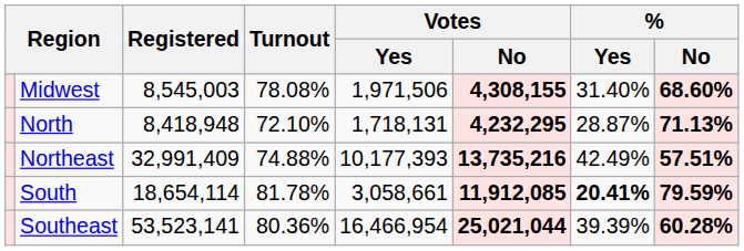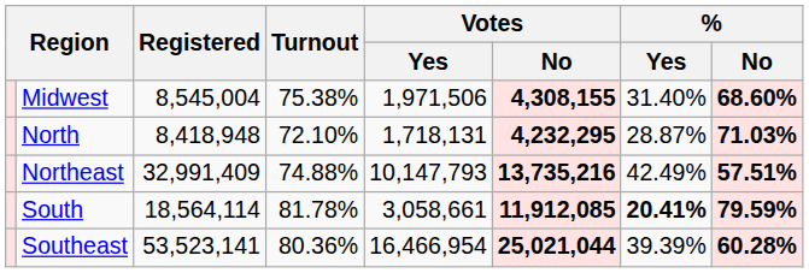 <table class="wikitable sortable" style=text-align:right>
 <tr>
 <th rowspan=2 colspan=2>Region</th>
 <th rowspan=2>Registered</th>
 <th rowspan=2>Turnout</th>
 <th colspan=2>Votes</th>
 <th colspan=2>%</th>
 </tr>
 <tr>
 <th>Yes</th>
 <th>No</th>
 <th>Yes</th>
 <th>No</th>
 </tr>
 <tr>
 <td bgcolor=#FFE3E3></td>
 <td align=left><a href='#'>Midwest</a></td>
-<td>8,545,003</td>
-<td>78.08%</td>
+<td>8,545,004</td>
+<td>75.38%</td>
 <td>1,971,506</td>
 <td bgcolor=#FFE3E3><strong>4,308,155</strong></td>
 <td>31.40%</td>
 <td bgcolor=#FFE3E3><strong>68.60%</strong></td>
 </tr>
 <tr>
 <td bgcolor=#FFE3E3></td>
 <td align=left><a href='#'>North</a></td>
 <td>8,418,948</td>
 <td>72.10%</td>
 <td>1,718,131</td>
 <td bgcolor=#FFE3E3><strong>4,232,295</strong></td>
 <td>28.87%</td>
-<td bgcolor=#FFE3E3><strong>71.13%</strong></td>
+<td bgcolor=#FFE3E3><strong>71.03%</strong></td>
 </tr>
 <tr>
 <td bgcolor=#FFE3E3></td>
 <td align=left><a href='#'>Northeast</a></td>
 <td>32,991,409</td>
 <td>74.88%</td>
-<td>10,177,393</td>
+<td>10,147,793</td>
 <td bgcolor=#FFE3E3><strong>13,735,216</strong></td>
 <td>42.49%</td>
 <td bgcolor=#FFE3E3><strong>57.51%</strong></td>
 </tr>
 <tr>
 <td bgcolor=#FFE3E3></td>
 <td align=left><a href='#'>South</a></td>
-<td>18,654,114</td>
+<td>18,564,114</td>
 <td>81.78%</td>
 <td>3,058,661</td>
 <td bgcolor=#FFE3E3><strong>11,912,085</strong></td>
 <td><strong>20.41%</strong></td>
 <td bgcolor=#FFE3E3><strong>79.59%</strong></td>
 </tr>
 <tr>
 <td bgcolor=#FFE3E3></td>
 <td align=left><a href='#'>Southeast</a></td>
 <td>53,523,141</td>
 <td>80.36%</td>
 <td>16,466,954</td>
 <td bgcolor=#FFE3E3><strong>25,021,044</strong></td>
 <td>39.39%</td>
 <td bgcolor=#FFE3E3><strong>60.28%</strong></td>
 </tr>
 </table>
